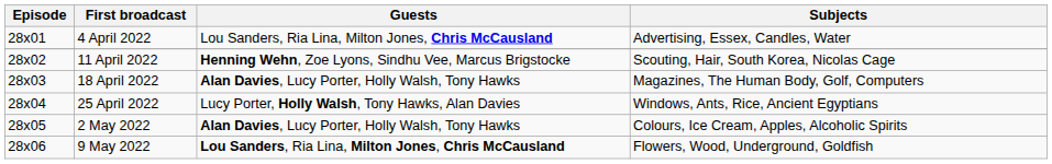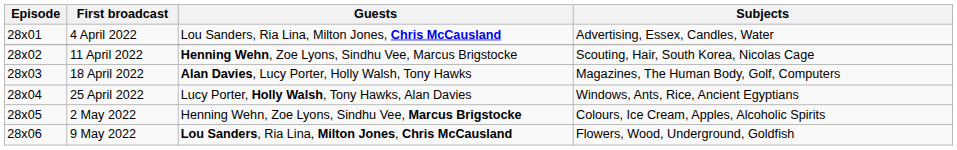 <table class="wikitable" style="width:95%;">
 <tr>
 <th>Episode</th>
 <th>First broadcast</th>
 <th>Guests</th>
 <th style="width:40%;">Subjects</th>
 </tr>
 <tr>
 <td>28x01</td>
 <td>4 April 2022</td>
 <td>Lou Sanders, Ria Lina, Milton Jones, <strong><a href='#'>Chris McCausland</a></strong></td>
 <td>Advertising, Essex, Candles, Water</td>
 </tr>
 <tr>
 </tr>
 <tr>
 <td>28x02</td>
 <td>11 April 2022</td>
 <td><strong>Henning Wehn</strong>, Zoe Lyons, Sindhu Vee, Marcus Brigstocke</td>
 <td>Scouting, Hair, South Korea, Nicolas Cage</td>
 </tr>
 <tr>
 <td>28x03</td>
 <td>18 April 2022</td>
 <td><strong>Alan Davies</strong>, Lucy Porter, Holly Walsh, Tony Hawks</td>
 <td>Magazines, The Human Body, Golf, Computers</td>
 </tr>
 <tr>
 <td>28x04</td>
 <td>25 April 2022</td>
 <td>Lucy Porter, <strong>Holly Walsh</strong>, Tony Hawks, Alan Davies</td>
 <td>Windows, Ants, Rice, Ancient Egyptians</td>
 </tr>
 <tr>
 <td>28x05</td>
 <td>2 May 2022</td>
-<td><strong>Alan Davies</strong>, Lucy Porter, Holly Walsh, Tony Hawks</td>
+<td>Henning Wehn, Zoe Lyons, Sindhu Vee, <strong>Marcus Brigstocke</strong></td>
 <td>Colours, Ice Cream, Apples, Alcoholic Spirits</td>
 </tr>
 <tr>
 <td>28x06</td>
 <td>9 May 2022</td>
 <td><strong>Lou Sanders</strong>, Ria Lina, <strong>Milton Jones</strong>, <strong>Chris McCausland</strong></td>
 <td>Flowers, Wood, Underground, Goldfish</td>
 </tr>
 </table>
